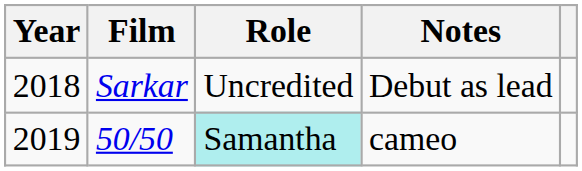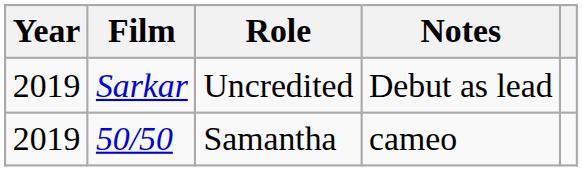 <table class="wikitable sortable">
 <tr>
 <th>Year</th>
 <th>Film</th>
 <th>Role</th>
 <th>Notes</th>
 <th scope="col" class="unsortable"></th>
 </tr>
 <tr>
-<td>2018</td>
+<td>2019</td>
 <td><em><a href='#'>Sarkar</a></em></td>
 <td>Uncredited</td>
 <td>Debut as lead</td>
 <td style="text-align:center;"></td>
 </tr>
 <tr>
 <td>2019</td>
 <td><em><a href='#'>50/50</a></em></td>
-<td style="background: paleturquoise;">Samantha</td>
+<td>Samantha</td>
 <td>cameo</td>
 <td style="text-align:center;"></td>
 </tr>
 </table>
